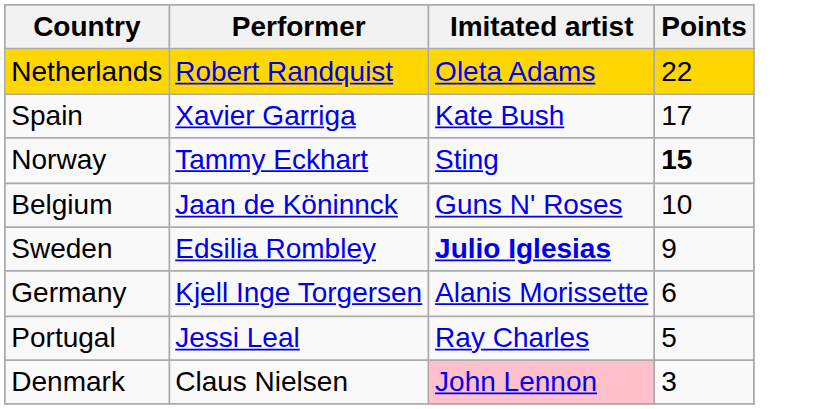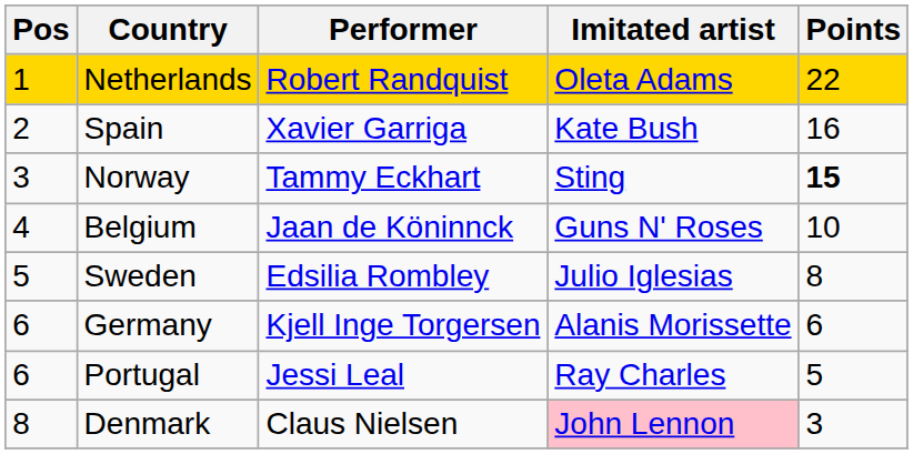 <table class="wikitable">
 <tr>
+<th>Pos</th>
 <th>Country</th>
 <th>Performer</th>
 <th>Imitated artist</th>
 <th>Points</th>
 </tr>
 <tr bgcolor=gold>
+<td>1</td>
 <td>Netherlands</td>
 <td><a href='#'>Robert Randquist</a></td>
 <td><a href='#'>Oleta Adams</a></td>
 <td>22</td>
 </tr>
 <tr>
+<td>2</td>
 <td>Spain</td>
 <td><a href='#'>Xavier Garriga</a></td>
 <td><a href='#'>Kate Bush</a></td>
-<td>17</td>
+<td>16</td>
 </tr>
 <tr>
+<td>3</td>
 <td>Norway</td>
 <td><a href='#'>Tammy Eckhart</a></td>
 <td><a href='#'>Sting</a></td>
 <td><strong>15</strong></td>
 </tr>
 <tr>
+<td>4</td>
 <td>Belgium</td>
 <td><a href='#'>Jaan de Köninnck</a></td>
 <td><a href='#'>Guns N' Roses</a></td>
 <td>10</td>
 </tr>
 <tr>
+<td>5</td>
 <td>Sweden</td>
 <td><a href='#'>Edsilia Rombley</a></td>
-<td><strong><a href='#'>Julio Iglesias</a></strong></td>
-<td>9</td>
+<td><a href='#'>Julio Iglesias</a></td>
+<td>8</td>
 </tr>
 <tr>
+<td>6</td>
 <td>Germany</td>
 <td><a href='#'>Kjell Inge Torgersen</a></td>
 <td><a href='#'>Alanis Morissette</a></td>
 <td>6</td>
 </tr>
 <tr>
+<td>6</td>
 <td>Portugal</td>
 <td><a href='#'>Jessi Leal</a></td>
 <td><a href='#'>Ray Charles</a></td>
 <td>5</td>
 </tr>
 <tr>
+<td>8</td>
 <td>Denmark</td>
 <td>Claus Nielsen</td>
 <td style="background: pink;"><a href='#'>John Lennon</a></td>
 <td>3</td>
 </tr>
 </table>
